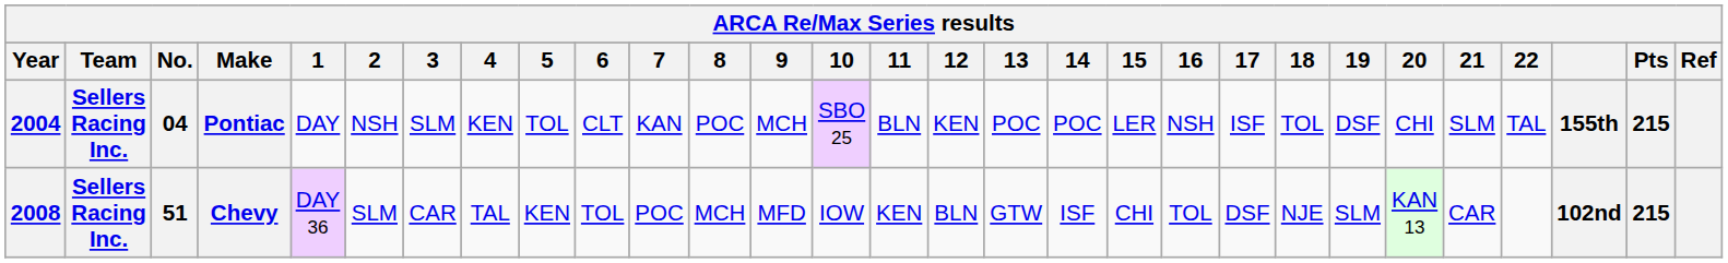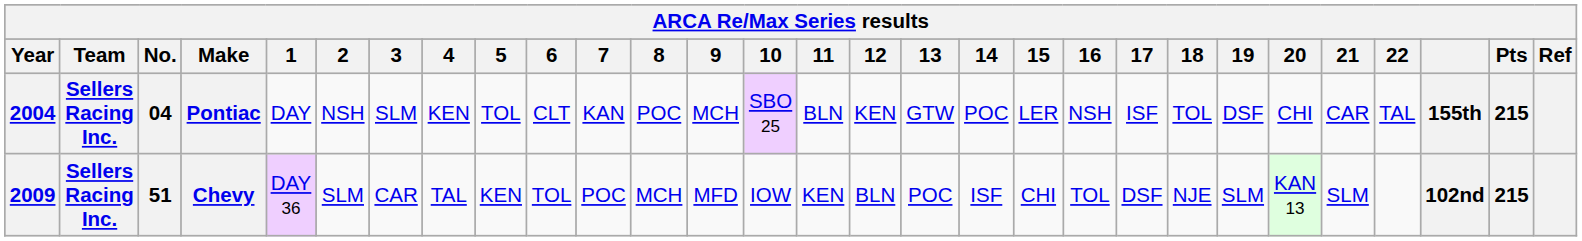 <table class="wikitable" style="text-align:center; font-size:75%">
 <tr>
 <th colspan=29><a href='#'>ARCA Re/Max Series</a> results</th>
 </tr>
 <tr>
 <th>Year</th>
 <th>Team</th>
 <th>No.</th>
 <th>Make</th>
 <th>1</th>
 <th>2</th>
 <th>3</th>
 <th>4</th>
 <th>5</th>
 <th>6</th>
 <th>7</th>
 <th>8</th>
 <th>9</th>
 <th>10</th>
 <th>11</th>
 <th>12</th>
 <th>13</th>
 <th>14</th>
 <th>15</th>
 <th>16</th>
 <th>17</th>
 <th>18</th>
 <th>19</th>
 <th>20</th>
 <th>21</th>
 <th>22</th>
 <th></th>
 <th>Pts</th>
 <th>Ref</th>
 </tr>
 <tr>
 <th><a href='#'>2004</a></th>
 <th><a href='#'>Sellers Racing Inc.</a></th>
 <th>04</th>
 <th><a href='#'>Pontiac</a></th>
 <td><a href='#'>DAY</a></td>
 <td><a href='#'>NSH</a></td>
 <td><a href='#'>SLM</a></td>
 <td><a href='#'>KEN</a></td>
 <td><a href='#'>TOL</a></td>
 <td><a href='#'>CLT</a></td>
 <td><a href='#'>KAN</a></td>
 <td><a href='#'>POC</a></td>
 <td><a href='#'>MCH</a></td>
 <td style="background:#EFCFFF;"><a href='#'>SBO</a><br><small>25</small></td>
 <td><a href='#'>BLN</a></td>
 <td><a href='#'>KEN</a></td>
-<td><a href='#'>POC</a></td>
+<td><a href='#'>GTW</a></td>
 <td><a href='#'>POC</a></td>
 <td><a href='#'>LER</a></td>
 <td><a href='#'>NSH</a></td>
 <td><a href='#'>ISF</a></td>
 <td><a href='#'>TOL</a></td>
 <td><a href='#'>DSF</a></td>
 <td><a href='#'>CHI</a></td>
-<td><a href='#'>SLM</a></td>
+<td><a href='#'>CAR</a></td>
 <td><a href='#'>TAL</a></td>
 <th>155th</th>
 <th>215</th>
 <th></th>
 </tr>
 <tr>
-<th><a href='#'>2008</a></th>
+<th><a href='#'>2009</a></th>
 <th><a href='#'>Sellers Racing Inc.</a></th>
 <th>51</th>
 <th><a href='#'>Chevy</a></th>
 <td style="background:#EFCFFF;"><a href='#'>DAY</a><br><small>36</small></td>
 <td><a href='#'>SLM</a></td>
 <td><a href='#'>CAR</a></td>
 <td><a href='#'>TAL</a></td>
 <td><a href='#'>KEN</a></td>
 <td><a href='#'>TOL</a></td>
 <td><a href='#'>POC</a></td>
 <td><a href='#'>MCH</a></td>
 <td><a href='#'>MFD</a></td>
 <td><a href='#'>IOW</a></td>
 <td><a href='#'>KEN</a></td>
 <td><a href='#'>BLN</a></td>
-<td><a href='#'>GTW</a></td>
+<td><a href='#'>POC</a></td>
 <td><a href='#'>ISF</a></td>
 <td><a href='#'>CHI</a></td>
 <td><a href='#'>TOL</a></td>
 <td><a href='#'>DSF</a></td>
 <td><a href='#'>NJE</a></td>
 <td><a href='#'>SLM</a></td>
 <td style="background:#DFFFDF;"><a href='#'>KAN</a><br><small>13</small></td>
-<td><a href='#'>CAR</a></td>
+<td><a href='#'>SLM</a></td>
 <td></td>
 <th>102nd</th>
 <th>215</th>
 <th></th>
 </tr>
 </table>
